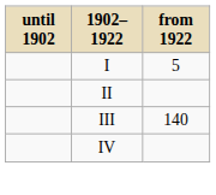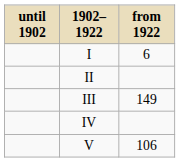 <table class="wikitable float-right" style="font-size:95%; text-align:center;" width="15%" align="right">
 <tr>
 <th style="background:#EADEBD;">until 1902</th>
 <th style="background:#EADEBD;">1902–1922</th>
 <th style="background:#EADEBD;">from 1922</th>
 </tr>
 <tr>
 <td></td>
 <td>I</td>
-<td>5</td>
+<td>6</td>
 </tr>
 <tr>
 <td></td>
 <td>II</td>
 <td></td>
 </tr>
 <tr>
 <td></td>
 <td>III</td>
-<td>140</td>
+<td>149</td>
 </tr>
 <tr>
 <td></td>
 <td>IV</td>
 <td></td>
 </tr>
+<tr>
+<td></td>
+<td>V</td>
+<td>106</td>
+</tr>
 </table>
